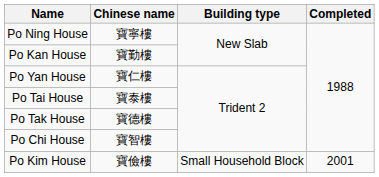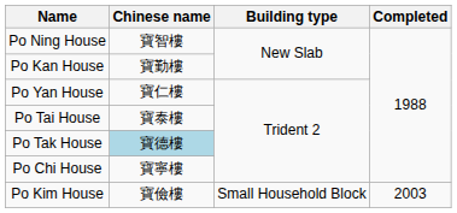 <table class="wikitable" style="text-align: center">
 <tr>
 <th>Name</th>
 <th>Chinese name</th>
 <th>Building type</th>
 <th>Completed</th>
 </tr>
 <tr>
 <td>Po Ning House</td>
-<td>寶寧樓</td>
+<td>寶智樓</td>
 <td rowspan="2">New Slab</td>
 <td rowspan="6">1988</td>
 </tr>
 <tr>
 <td>Po Kan House</td>
 <td>寶勤樓</td>
 </tr>
 <tr>
 <td>Po Yan House</td>
 <td>寶仁樓</td>
 <td rowspan="4">Trident 2</td>
 </tr>
 <tr>
 <td>Po Tai House</td>
 <td>寶泰樓</td>
 </tr>
 <tr>
 <td>Po Tak House</td>
-<td>寶德樓</td>
+<td style="background: lightblue;">寶德樓</td>
 </tr>
 <tr>
 <td>Po Chi House</td>
-<td>寶智樓</td>
+<td>寶寧樓</td>
 </tr>
 <tr>
 <td>Po Kim House</td>
 <td>寶儉樓</td>
 <td>Small Household Block</td>
-<td>2001</td>
+<td>2003</td>
 </tr>
 </table>
